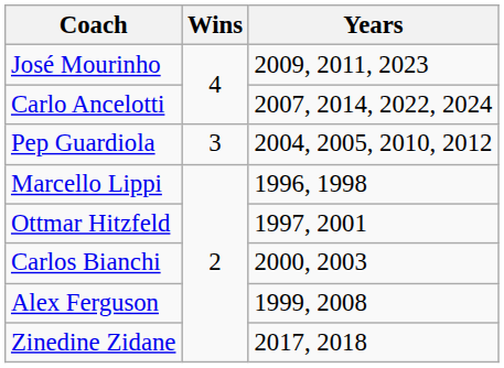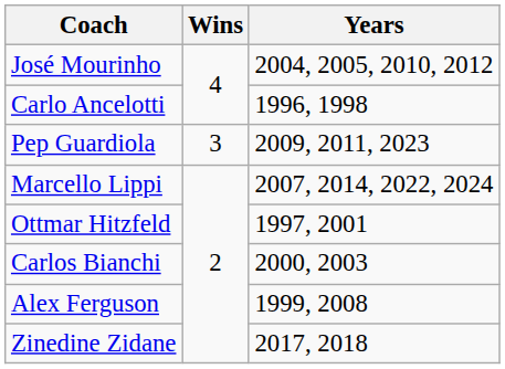 <table class="wikitable sortable">
 <tr>
 <th>Coach</th>
 <th>Wins</th>
 <th>Years</th>
 </tr>
 <tr>
 <td> <a href='#'>José Mourinho</a></td>
 <td rowspan="2" align="center">4</td>
-<td>2009, 2011, 2023</td>
+<td>2004, 2005, 2010, 2012</td>
 </tr>
 <tr>
 <td> <a href='#'>Carlo Ancelotti</a></td>
-<td>2007, 2014, 2022, 2024</td>
+<td>1996, 1998</td>
 </tr>
 <tr>
 <td> <a href='#'>Pep Guardiola</a></td>
 <td align="center">3</td>
-<td>2004, 2005, 2010, 2012</td>
+<td>2009, 2011, 2023</td>
 </tr>
 <tr>
 <td> <a href='#'>Marcello Lippi</a></td>
 <td rowspan="5" align="center">2</td>
-<td>1996, 1998</td>
+<td>2007, 2014, 2022, 2024</td>
 </tr>
 <tr>
 <td> <a href='#'>Ottmar Hitzfeld</a></td>
 <td>1997, 2001</td>
 </tr>
 <tr>
 <td> <a href='#'>Carlos Bianchi</a></td>
 <td>2000, 2003</td>
 </tr>
 <tr>
 <td> <a href='#'>Alex Ferguson</a></td>
 <td>1999, 2008</td>
 </tr>
 <tr>
 <td> <a href='#'>Zinedine Zidane</a></td>
 <td>2017, 2018</td>
 </tr>
 </table>
